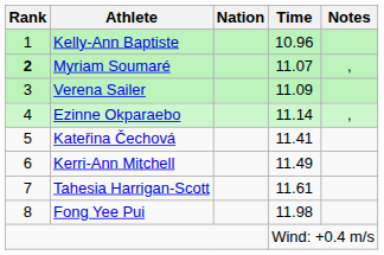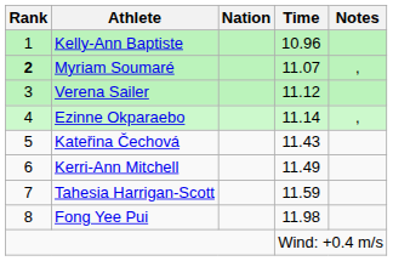 <table class="wikitable sortable" style="text-align:center">
 <tr>
 <th>Rank</th>
 <th>Athlete</th>
 <th>Nation</th>
 <th>Time</th>
 <th>Notes</th>
 </tr>
 <tr bgcolor=#bbf3bb>
 <td>1</td>
 <td align=left><a href='#'>Kelly-Ann Baptiste</a></td>
 <td align=left></td>
 <td>10.96</td>
 <td></td>
 </tr>
 <tr bgcolor=#bbf3bb>
 <td><strong>2</strong></td>
 <td align=left><a href='#'>Myriam Soumaré</a></td>
 <td align=left></td>
 <td>11.07</td>
 <td>, <strong></strong></td>
 </tr>
 <tr bgcolor=#bbf3bb>
 <td>3</td>
 <td align=left><a href='#'>Verena Sailer</a></td>
 <td align=left></td>
-<td>11.09</td>
+<td>11.12</td>
 <td></td>
 </tr>
 <tr bgcolor=#ccf9cc>
 <td>4</td>
 <td align=left><a href='#'>Ezinne Okparaebo</a></td>
 <td align=left></td>
 <td>11.14</td>
 <td>, <strong></strong></td>
 </tr>
 <tr>
 <td>5</td>
 <td align=left><a href='#'>Kateřina Čechová</a></td>
 <td align=left></td>
-<td>11.41</td>
+<td>11.43</td>
 <td></td>
 </tr>
 <tr>
 <td>6</td>
 <td align=left><a href='#'>Kerri-Ann Mitchell</a></td>
 <td align=left></td>
 <td>11.49</td>
 <td></td>
 </tr>
 <tr>
 <td>7</td>
 <td align=left><a href='#'>Tahesia Harrigan-Scott</a></td>
 <td align=left></td>
-<td>11.61</td>
+<td>11.59</td>
 <td><strong></strong></td>
 </tr>
 <tr>
 <td>8</td>
 <td align=left><a href='#'>Fong Yee Pui</a></td>
 <td align=left></td>
 <td>11.98</td>
 <td></td>
 </tr>
 <tr class="sortbottom">
 <td colspan=3></td>
 <td colspan="2" style="text-align:left;">Wind: +0.4 m/s</td>
 </tr>
 </table>
